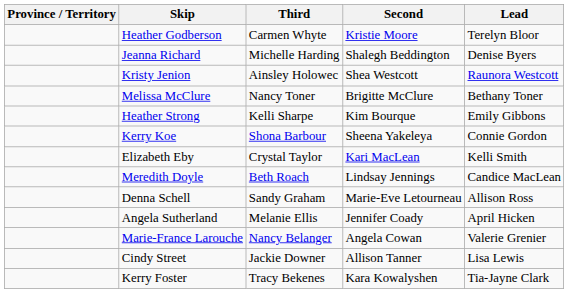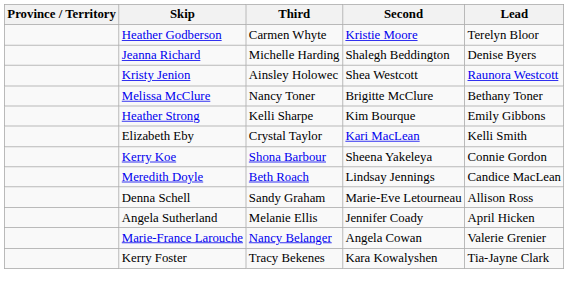 <table class="wikitable">
 <tr>
 <th>Province / Territory</th>
 <th>Skip</th>
 <th>Third</th>
 <th>Second</th>
 <th>Lead</th>
 </tr>
 <tr>
 <td></td>
 <td><a href='#'>Heather Godberson</a></td>
 <td>Carmen Whyte</td>
 <td><a href='#'>Kristie Moore</a></td>
 <td>Terelyn Bloor</td>
 </tr>
 <tr>
 <td></td>
 <td><a href='#'>Jeanna Richard</a></td>
 <td>Michelle Harding</td>
 <td>Shalegh Beddington</td>
 <td>Denise Byers</td>
 </tr>
 <tr>
 <td></td>
 <td><a href='#'>Kristy Jenion</a></td>
 <td>Ainsley Holowec</td>
 <td>Shea Westcott</td>
 <td><a href='#'>Raunora Westcott</a></td>
 </tr>
 <tr>
 <td></td>
 <td><a href='#'>Melissa McClure</a></td>
 <td>Nancy Toner</td>
 <td>Brigitte McClure</td>
 <td>Bethany Toner</td>
 </tr>
 <tr>
 <td></td>
 <td><a href='#'>Heather Strong</a></td>
 <td>Kelli Sharpe</td>
 <td>Kim Bourque</td>
 <td>Emily Gibbons</td>
 </tr>
 <tr>
 <td></td>
+<td>Elizabeth Eby</td>
+<td>Crystal Taylor</td>
+<td><a href='#'>Kari MacLean</a></td>
+<td>Kelli Smith</td>
+</tr>
+<tr>
+<td></td>
 <td><a href='#'>Kerry Koe</a></td>
 <td><a href='#'>Shona Barbour</a></td>
 <td>Sheena Yakeleya</td>
 <td>Connie Gordon</td>
-</tr>
-<tr>
-<td></td>
-<td>Elizabeth Eby</td>
-<td>Crystal Taylor</td>
-<td><a href='#'>Kari MacLean</a></td>
-<td>Kelli Smith</td>
 </tr>
 <tr>
 <td></td>
 <td><a href='#'>Meredith Doyle</a></td>
 <td><a href='#'>Beth Roach</a></td>
 <td>Lindsay Jennings</td>
 <td>Candice MacLean</td>
 </tr>
 <tr>
 <td></td>
 <td>Denna Schell</td>
 <td>Sandy Graham</td>
 <td>Marie-Eve Letourneau</td>
 <td>Allison Ross</td>
 </tr>
 <tr>
 <td></td>
 <td>Angela Sutherland</td>
 <td>Melanie Ellis</td>
 <td>Jennifer Coady</td>
 <td>April Hicken</td>
 </tr>
 <tr>
 <td></td>
 <td><a href='#'>Marie-France Larouche</a></td>
 <td><a href='#'>Nancy Belanger</a></td>
 <td>Angela Cowan</td>
 <td>Valerie Grenier</td>
 </tr>
 <tr>
 <td></td>
-<td>Cindy Street</td>
-<td>Jackie Downer</td>
-<td>Allison Tanner</td>
-<td>Lisa Lewis</td>
-</tr>
-<tr>
-<td></td>
 <td>Kerry Foster</td>
 <td>Tracy Bekenes</td>
 <td>Kara Kowalyshen</td>
 <td>Tia-Jayne Clark</td>
 </tr>
 </table>
